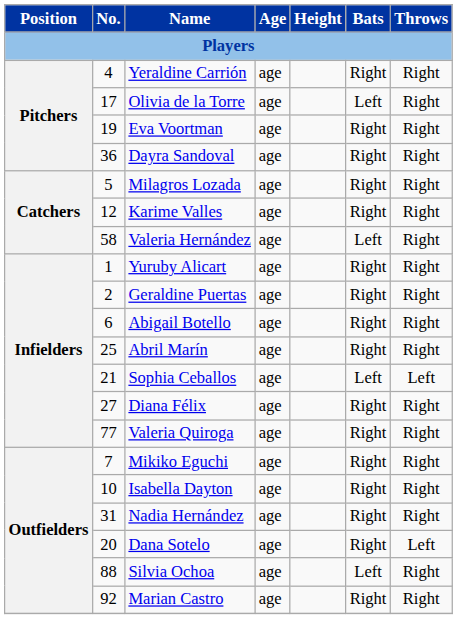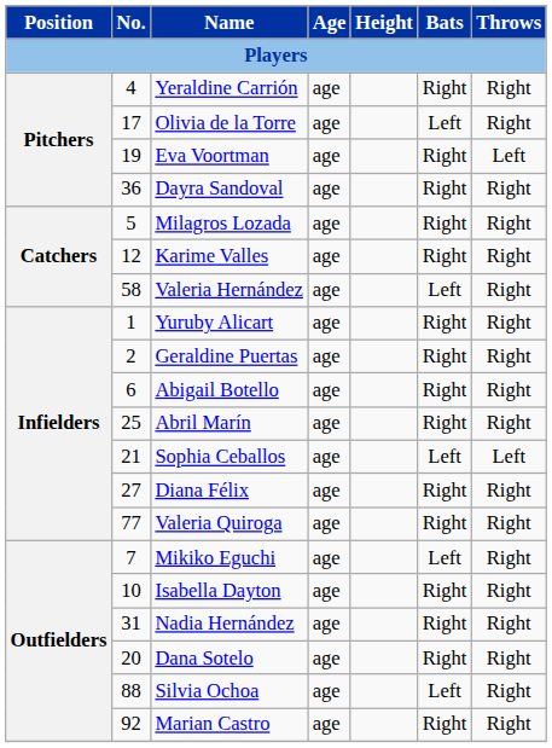 <table class="wikitable" style="font-size:smaller">
 <tr>
 <th style="background-color:#0033A1; color:#FFFFFF;">Position</th>
 <th style="background-color:#0033A1; color:#FFFFFF;">No.</th>
 <th style="background-color:#0033A1; color:#FFFFFF;">Name</th>
 <th style="background-color:#0033A1; color:#FFFFFF;">Age</th>
 <th style="background-color:#0033A1; color:#FFFFFF;">Height</th>
 <th style="background-color:#0033A1; color:#FFFFFF;">Bats</th>
 <th style="background-color:#0033A1; color:#FFFFFF;">Throws</th>
 </tr>
 <tr>
 <th colspan="8" style="background-color:#92C1E9; color:#0033A1;">Players</th>
 </tr>
 <tr>
 <th rowspan="4">Pitchers</th>
 <td align="center">4</td>
 <td> <a href='#'>Yeraldine Carrión</a></td>
 <td>age </td>
 <td></td>
 <td align="center">Right</td>
 <td align="center">Right</td>
 </tr>
 <tr>
 <td align="center">17</td>
 <td> <a href='#'>Olivia de la Torre</a></td>
 <td>age </td>
 <td></td>
 <td align="center">Left</td>
 <td align="center">Right</td>
 </tr>
 <tr>
 <td align="center">19</td>
 <td> <a href='#'>Eva Voortman</a></td>
 <td>age </td>
 <td></td>
 <td align="center">Right</td>
-<td align="center">Right</td>
+<td align="center">Left</td>
 </tr>
 <tr>
 <td align="center">36</td>
 <td> <a href='#'>Dayra Sandoval</a></td>
 <td>age </td>
 <td></td>
 <td align="center">Right</td>
 <td align="center">Right</td>
 </tr>
 <tr>
 <th rowspan="3">Catchers</th>
 <td align="center">5</td>
 <td> <a href='#'>Milagros Lozada</a></td>
 <td>age </td>
 <td></td>
 <td align="center">Right</td>
 <td align="center">Right</td>
 </tr>
 <tr>
 <td align="center">12</td>
 <td> <a href='#'>Karime Valles</a></td>
 <td>age </td>
 <td></td>
 <td align="center">Right</td>
 <td align="center">Right</td>
 </tr>
 <tr>
 <td align="center">58</td>
 <td> <a href='#'>Valeria Hernández</a></td>
 <td>age </td>
 <td></td>
 <td align="center">Left</td>
 <td align="center">Right</td>
 </tr>
 <tr>
 <th rowspan="7">Infielders</th>
 <td align="center">1</td>
 <td> <a href='#'>Yuruby Alicart</a></td>
 <td>age </td>
 <td></td>
 <td align="center">Right</td>
 <td align="center">Right</td>
 </tr>
 <tr>
 <td align="center">2</td>
 <td> <a href='#'>Geraldine Puertas</a></td>
 <td>age </td>
 <td></td>
 <td align="center">Right</td>
 <td align="center">Right</td>
 </tr>
 <tr>
 <td align="center">6</td>
 <td> <a href='#'>Abigail Botello</a></td>
 <td>age </td>
 <td></td>
 <td align="center">Right</td>
 <td align="center">Right</td>
 </tr>
 <tr>
 <td align="center">25</td>
 <td> <a href='#'>Abril Marín</a></td>
 <td>age </td>
 <td></td>
 <td align="center">Right</td>
 <td align="center">Right</td>
 </tr>
 <tr>
 <td align="center">21</td>
 <td> <a href='#'>Sophia Ceballos</a></td>
 <td>age </td>
 <td></td>
 <td align="center">Left</td>
 <td align="center">Left</td>
 </tr>
 <tr>
 <td align="center">27</td>
 <td> <a href='#'>Diana Félix</a></td>
 <td>age </td>
 <td></td>
 <td align="center">Right</td>
 <td align="center">Right</td>
 </tr>
 <tr>
 <td align="center">77</td>
 <td> <a href='#'>Valeria Quiroga</a></td>
 <td>age </td>
 <td></td>
 <td align="center">Right</td>
 <td align="center">Right</td>
 </tr>
 <tr>
 <th rowspan="6">Outfielders</th>
 <td align="center">7</td>
 <td> <a href='#'>Mikiko Eguchi</a></td>
 <td>age </td>
 <td></td>
-<td align="center">Right</td>
+<td align="center">Left</td>
 <td align="center">Right</td>
 </tr>
 <tr>
 <td align="center">10</td>
 <td> <a href='#'>Isabella Dayton</a></td>
 <td>age </td>
 <td></td>
 <td align="center">Right</td>
 <td align="center">Right</td>
 </tr>
 <tr>
 <td align="center">31</td>
 <td> <a href='#'>Nadia Hernández</a></td>
 <td>age </td>
 <td></td>
 <td align="center">Right</td>
 <td align="center">Right</td>
 </tr>
 <tr>
 <td align="center">20</td>
 <td> <a href='#'>Dana Sotelo</a></td>
 <td>age </td>
 <td></td>
 <td align="center">Right</td>
-<td align="center">Left</td>
+<td align="center">Right</td>
 </tr>
 <tr>
 <td align="center">88</td>
 <td> <a href='#'>Silvia Ochoa</a></td>
 <td>age </td>
 <td></td>
 <td align="center">Left</td>
 <td align="center">Right</td>
 </tr>
 <tr>
 <td align="center">92</td>
 <td> <a href='#'>Marian Castro</a></td>
 <td>age </td>
 <td></td>
 <td align="center">Right</td>
 <td align="center">Right</td>
 </tr>
 <tr>
 </tr>
 </table>
